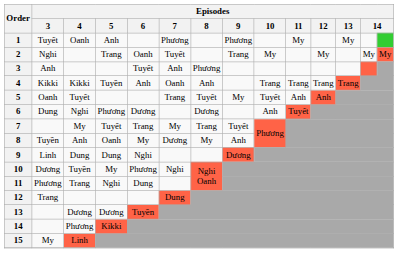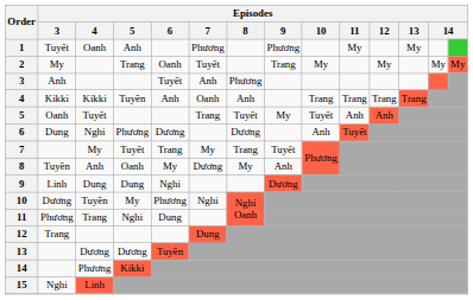 <table class="wikitable" style="text-align:center; font-size:92%">
 <tr>
 <th rowspan=2>Order</th>
 <th colspan=13>Episodes</th>
 </tr>
 <tr>
 <th>3</th>
 <th>4</th>
 <th>5</th>
 <th>6</th>
 <th>7</th>
 <th>8</th>
 <th>9</th>
 <th>10</th>
 <th>11</th>
 <th>12</th>
 <th>13</th>
 <th colspan=2>14</th>
 </tr>
 <tr>
 <th>1</th>
 <td>Tuyết</td>
 <td>Oanh</td>
 <td>Anh</td>
 <td></td>
 <td>Phương</td>
 <td></td>
 <td>Phương</td>
 <td></td>
 <td>My</td>
 <td></td>
 <td>My</td>
 <td></td>
 <td style="background:limegreen;"></td>
 </tr>
 <tr>
 <th>2</th>
-<td>Nghi</td>
+<td>My</td>
 <td></td>
 <td>Trang</td>
 <td>Oanh</td>
 <td>Tuyết</td>
 <td></td>
 <td>Trang</td>
 <td>My</td>
 <td></td>
 <td>My</td>
 <td></td>
 <td>My</td>
 <td style="background:tomato;">My</td>
 </tr>
 <tr>
 <th>3</th>
 <td>Anh</td>
 <td></td>
 <td></td>
 <td>Tuyết</td>
 <td>Anh</td>
 <td>Phương</td>
 <td></td>
 <td></td>
 <td></td>
 <td></td>
 <td></td>
 <td style="background:tomato;"></td>
 <td style="background:darkgray;" colspan="3"></td>
 </tr>
 <tr>
 <th>4</th>
 <td>Kikki</td>
 <td>Kikki</td>
 <td>Tuyền</td>
 <td>Anh</td>
 <td>Oanh</td>
 <td>Anh</td>
 <td></td>
 <td>Trang</td>
 <td>Trang</td>
 <td>Trang</td>
 <td bgcolor="tomato">Trang</td>
 <td style="background:darkgray;" colspan="3"></td>
 </tr>
 <tr>
 <th>5</th>
 <td>Oanh</td>
 <td>Tuyết</td>
 <td></td>
 <td></td>
 <td>Trang</td>
 <td>Tuyết</td>
 <td>My</td>
 <td>Tuyết</td>
 <td>Anh</td>
 <td style="background:tomato;">Anh</td>
 <td style="background:darkgray;" colspan="4"></td>
 </tr>
 <tr>
 <th>6</th>
 <td>Dung</td>
 <td>Nghi</td>
 <td>Phương</td>
 <td>Dương</td>
 <td></td>
 <td>Dương</td>
 <td></td>
 <td>Anh</td>
 <td style="background:tomato;">Tuyết</td>
 <td style="background:darkgray;" colspan="5"></td>
 </tr>
 <tr>
 <th>7</th>
 <td></td>
 <td>My</td>
 <td>Tuyết</td>
 <td>Trang</td>
 <td>My</td>
 <td>Trang</td>
 <td>Tuyết</td>
 <td rowspan="2" style="background:tomato;">Phương<br></td>
 <td style="background:darkgray;" colspan="15"></td>
 </tr>
 <tr>
 <th>8</th>
 <td>Tuyền</td>
 <td>Anh</td>
 <td>Oanh</td>
 <td>My</td>
 <td>Dương</td>
 <td>My</td>
 <td>Anh</td>
 <td style="background:darkgray;" colspan="15"></td>
 </tr>
 <tr>
 <th>9</th>
 <td>Linh</td>
 <td>Dung</td>
 <td>Dung</td>
 <td>Nghi</td>
 <td></td>
 <td></td>
 <td style="background:tomato;">Dương</td>
 <td style="background:darkgray;" colspan="15"></td>
 </tr>
 <tr>
 <th>10</th>
 <td>Dương</td>
 <td>Tuyền</td>
 <td>My</td>
 <td>Phương</td>
 <td>Nghi</td>
 <td rowspan="2" style="background:tomato;">Nghi<br>Oanh</td>
 <td style="background:darkgray;" colspan="15"></td>
 </tr>
 <tr>
 <th>11</th>
 <td>Phương</td>
 <td>Trang</td>
 <td>Nghi</td>
 <td>Dung</td>
 <td></td>
 <td style="background:darkgray;" colspan="15"></td>
 </tr>
 <tr>
 <th>12</th>
 <td>Trang</td>
 <td></td>
 <td></td>
 <td></td>
 <td style="background:tomato;">Dung</td>
 <td style="background:darkgray;" colspan="15"></td>
 </tr>
 <tr>
 <th>13</th>
 <td></td>
 <td>Dương</td>
 <td>Dương</td>
 <td style="background:tomato;">Tuyền</td>
 <td style="background:darkgray;" colspan="15"></td>
 </tr>
 <tr>
 <th>14</th>
 <td></td>
 <td>Phương</td>
 <td style="background:tomato;">Kikki</td>
 <td style="background:darkgray;" colspan="15"></td>
 </tr>
 <tr>
 <th>15</th>
-<td>My</td>
+<td>Nghi</td>
 <td style="background:tomato;">Linh</td>
 <td style="background:darkgray;" colspan="15"></td>
 </tr>
 <tr>
 </tr>
 </table>
